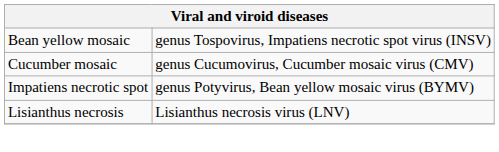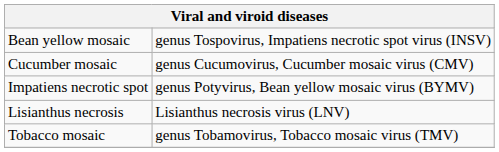 <table class="wikitable" style="clear">
 <tr>
 <th colspan=2><strong>Viral and viroid diseases</strong><br></th>
 </tr>
 <tr>
 <td>Bean yellow mosaic</td>
 <td>genus Tospovirus, Impatiens necrotic spot virus (INSV)</td>
 </tr>
 <tr>
 <td>Cucumber mosaic</td>
 <td>genus Cucumovirus, Cucumber mosaic virus (CMV)</td>
 </tr>
 <tr>
 <td>Impatiens necrotic spot</td>
 <td>genus Potyvirus, Bean yellow mosaic virus (BYMV)</td>
 </tr>
 <tr>
 <td>Lisianthus necrosis</td>
 <td>Lisianthus necrosis virus (LNV)</td>
 </tr>
 <tr>
+<td>Tobacco mosaic</td>
+<td>genus Tobamovirus, Tobacco mosaic virus (TMV)</td>
+</tr>
+<tr>
 </tr>
 </table>
